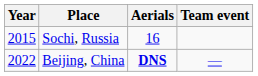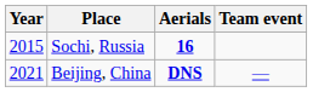 <table class="wikitable sortable" style="text-align:center;">
 <tr>
 <th>Year</th>
 <th>Place</th>
 <th>Aerials</th>
 <th>Team event</th>
 </tr>
 <tr>
 <td><a href='#'>2015</a></td>
 <td style="text-align:left;"> <a href='#'>Sochi</a>, <a href='#'>Russia</a></td>
-<td><a href='#'>16</a></td>
+<td><strong><a href='#'>16</a></strong></td>
 <td></td>
 </tr>
 <tr>
-<td><a href='#'>2022</a></td>
+<td><a href='#'>2021</a></td>
 <td style="text-align:left;"> <a href='#'>Beijing</a>, <a href='#'>China</a></td>
 <td><strong><a href='#'>DNS</a></strong></td>
 <td><a href='#'>—</a></td>
 </tr>
 </table>
